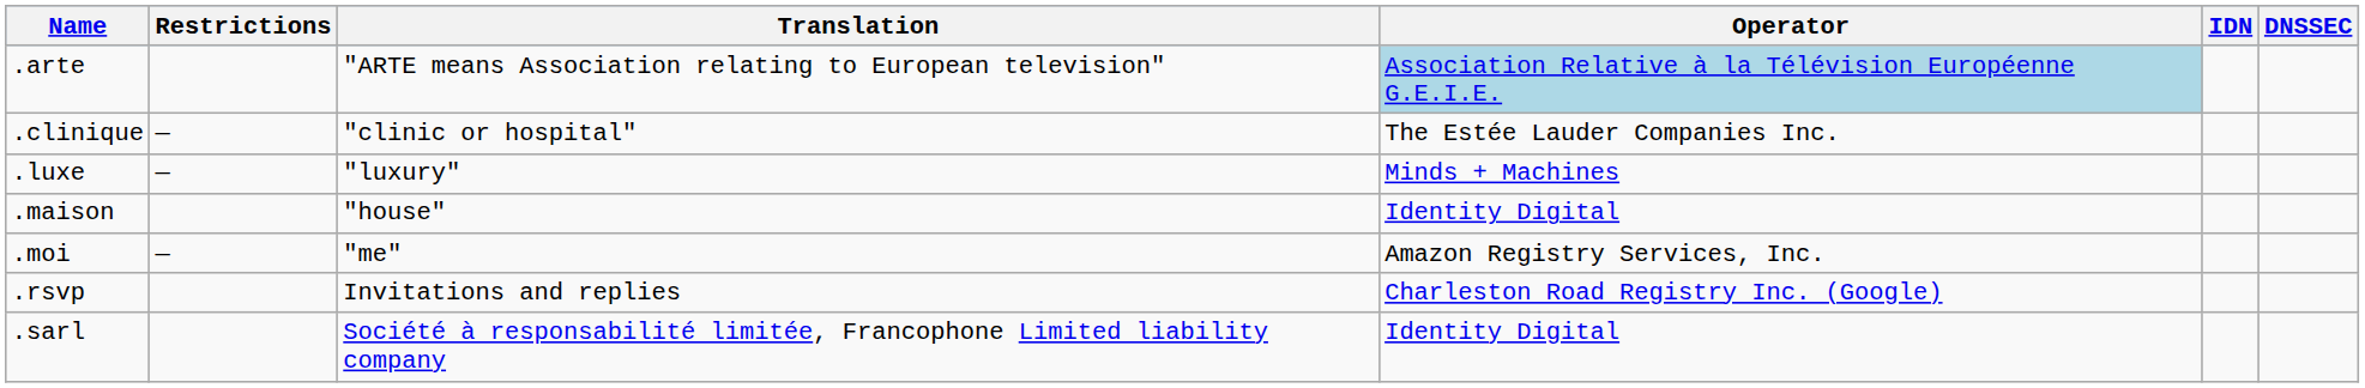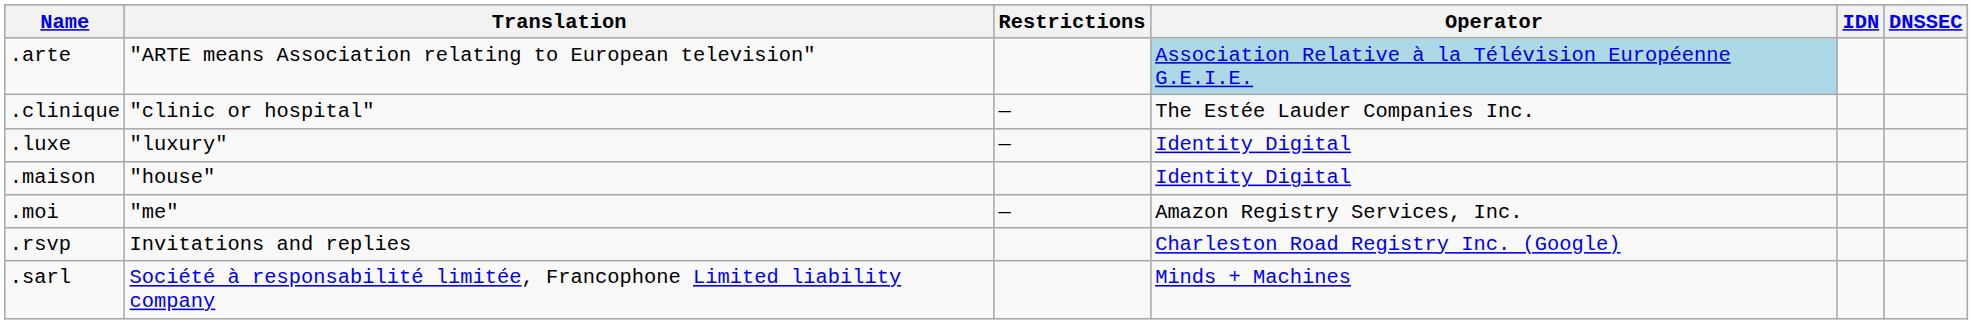 <table class="wikitable sortable">
 <tr style="background:#a0d0ff;">
 <th><a href='#'>Name</a></th>
+<th>Translation</th>
 <th class="unsortable">Restrictions</th>
-<th>Translation</th>
 <th>Operator</th>
 <th><a href='#'>IDN</a></th>
 <th><a href='#'>DNSSEC</a></th>
 </tr>
 <tr valign=top>
 <td>.arte</td>
+<td>"ARTE means Association relating to European television"</td>
 <td></td>
-<td>"ARTE means Association relating to European television"</td>
 <td style="background: lightblue;"><a href='#'>Association Relative à la Télévision Européenne G.E.I.E.</a></td>
 <td></td>
 <td></td>
 </tr>
 <tr valign=top>
 <td>.clinique</td>
+<td>"clinic  or hospital"</td>
 <td>—</td>
-<td>"clinic  or hospital"</td>
 <td>The Estée Lauder Companies Inc.</td>
 <td></td>
 <td></td>
 </tr>
 <tr valign="top">
 <td>.luxe</td>
+<td>"luxury"</td>
 <td>—</td>
-<td>"luxury"</td>
-<td><a href='#'>Minds + Machines</a></td>
+<td><a href='#'>Identity Digital</a></td>
 <td></td>
 <td></td>
 </tr>
 <tr valign="top">
 <td>.maison</td>
+<td>"house"</td>
 <td></td>
-<td>"house"</td>
 <td><a href='#'>Identity Digital</a></td>
 <td></td>
 <td></td>
 </tr>
 <tr valign=top>
 <td>.moi</td>
+<td>"me"</td>
 <td>—</td>
-<td>"me"</td>
 <td>Amazon Registry Services, Inc.</td>
 <td></td>
 <td></td>
 </tr>
 <tr valign="top">
 <td>.rsvp</td>
+<td>Invitations and replies</td>
 <td></td>
-<td>Invitations and replies</td>
 <td><a href='#'>Charleston Road Registry Inc. (Google)</a></td>
 <td></td>
 <td></td>
 </tr>
 <tr valign="top">
 <td>.sarl</td>
+<td><a href='#'>Société à responsabilité limitée</a>, Francophone <a href='#'>Limited liability company</a></td>
 <td></td>
-<td><a href='#'>Société à responsabilité limitée</a>, Francophone <a href='#'>Limited liability company</a></td>
-<td><a href='#'>Identity Digital</a></td>
+<td><a href='#'>Minds + Machines</a></td>
 <td></td>
 <td></td>
 </tr>
 </table>
